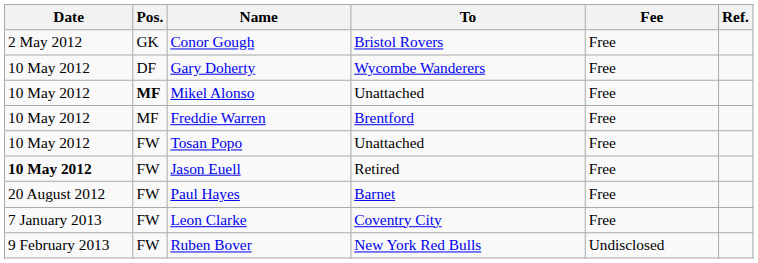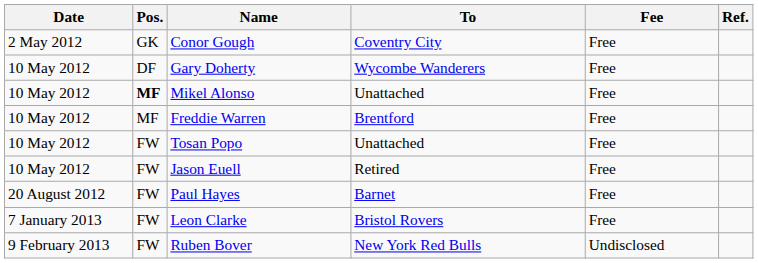 <table class="wikitable" style="font-size:95%;">
 <tr>
 <th style="width:120px;">Date</th>
 <th style="width:25px;">Pos.</th>
 <th style="width:175px;">Name</th>
 <th style="width:225px;">To</th>
 <th style="width:125px;">Fee</th>
 <th>Ref.</th>
 </tr>
 <tr>
 <td>2 May 2012</td>
 <td>GK</td>
 <td> <a href='#'>Conor Gough</a></td>
-<td> <a href='#'>Bristol Rovers</a></td>
+<td> <a href='#'>Coventry City</a></td>
 <td>Free</td>
 <td></td>
 </tr>
 <tr>
 <td>10 May 2012</td>
 <td>DF</td>
 <td> <a href='#'>Gary Doherty</a></td>
 <td> <a href='#'>Wycombe Wanderers</a></td>
 <td>Free</td>
 <td></td>
 </tr>
 <tr>
 <td>10 May 2012</td>
 <td><strong>MF</strong></td>
 <td> <a href='#'>Mikel Alonso</a></td>
 <td>Unattached</td>
 <td>Free</td>
 <td></td>
 </tr>
 <tr>
 <td>10 May 2012</td>
 <td>MF</td>
 <td> <a href='#'>Freddie Warren</a></td>
 <td> <a href='#'>Brentford</a></td>
 <td>Free</td>
 <td></td>
 </tr>
 <tr>
 <td>10 May 2012</td>
 <td>FW</td>
 <td> <a href='#'>Tosan Popo</a></td>
 <td>Unattached</td>
 <td>Free</td>
 <td></td>
 </tr>
 <tr>
-<td><strong>10 May 2012</strong></td>
+<td>10 May 2012</td>
 <td>FW</td>
 <td> <a href='#'>Jason Euell</a></td>
 <td>Retired</td>
 <td>Free</td>
 <td></td>
 </tr>
 <tr>
 <td>20 August 2012</td>
 <td>FW</td>
 <td> <a href='#'>Paul Hayes</a></td>
 <td> <a href='#'>Barnet</a></td>
 <td>Free</td>
 <td></td>
 </tr>
 <tr>
 <td>7 January 2013</td>
 <td>FW</td>
 <td> <a href='#'>Leon Clarke</a></td>
-<td> <a href='#'>Coventry City</a></td>
+<td> <a href='#'>Bristol Rovers</a></td>
 <td>Free</td>
 <td></td>
 </tr>
 <tr>
 <td>9 February 2013</td>
 <td>FW</td>
 <td> <a href='#'>Ruben Bover</a></td>
 <td> <a href='#'>New York Red Bulls</a></td>
 <td>Undisclosed</td>
 <td></td>
 </tr>
 </table>
